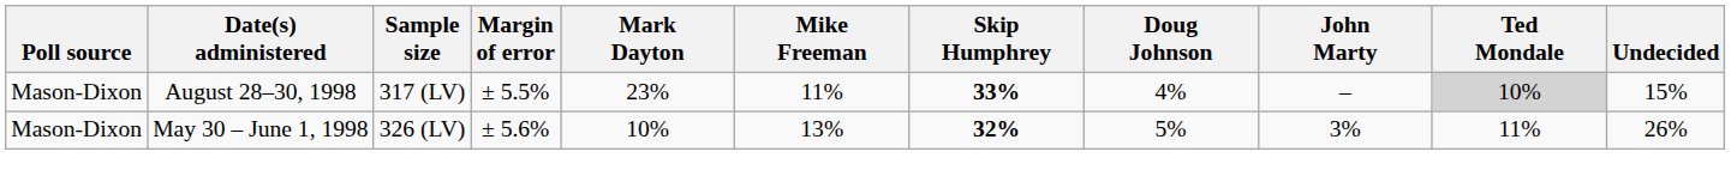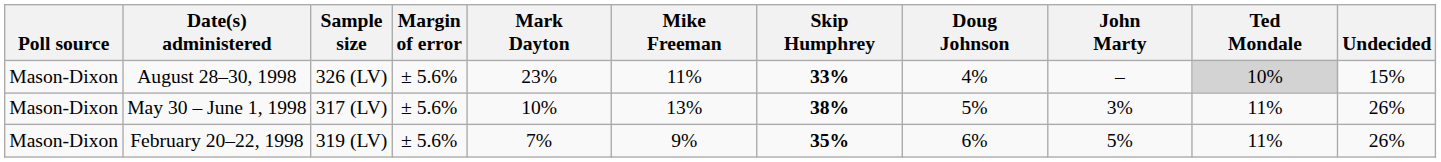 <table class="wikitable" style="font-size:90%;text-align:center;">
 <tr valign=bottom>
 <th>Poll source</th>
 <th>Date(s)<br>administered</th>
 <th>Sample<br>size</th>
 <th>Margin<br>of error</th>
 <th style="width:100px;">Mark<br>Dayton</th>
 <th style="width:100px;">Mike<br>Freeman</th>
 <th style="width:100px;">Skip<br>Humphrey</th>
 <th style="width:100px;">Doug<br>Johnson</th>
 <th style="width:100px;">John<br>Marty</th>
 <th style="width:100px;">Ted<br>Mondale</th>
 <th>Undecided</th>
 </tr>
 <tr>
 <td style="text-align:left;">Mason-Dixon</td>
 <td>August 28–30, 1998</td>
-<td>317 (LV)</td>
-<td>± 5.5%</td>
+<td>326 (LV)</td>
+<td>± 5.6%</td>
 <td>23%</td>
 <td>11%</td>
 <td><strong>33%</strong></td>
 <td>4%</td>
 <td>–</td>
 <td style="background: lightgrey;">10%</td>
 <td>15%</td>
 </tr>
 <tr>
 <td style="text-align:left;">Mason-Dixon</td>
 <td>May 30 – June 1, 1998</td>
-<td>326 (LV)</td>
+<td>317 (LV)</td>
 <td>± 5.6%</td>
 <td>10%</td>
 <td>13%</td>
-<td><strong>32%</strong></td>
+<td><strong>38%</strong></td>
 <td>5%</td>
 <td>3%</td>
 <td>11%</td>
 <td>26%</td>
 </tr>
+<tr>
+<td style="text-align:left;">Mason-Dixon</td>
+<td>February 20–22, 1998</td>
+<td>319 (LV)</td>
+<td>± 5.6%</td>
+<td>7%</td>
+<td>9%</td>
+<td><strong>35%</strong></td>
+<td>6%</td>
+<td>5%</td>
+<td>11%</td>
+<td>26%</td>
+</tr>
 </table>
